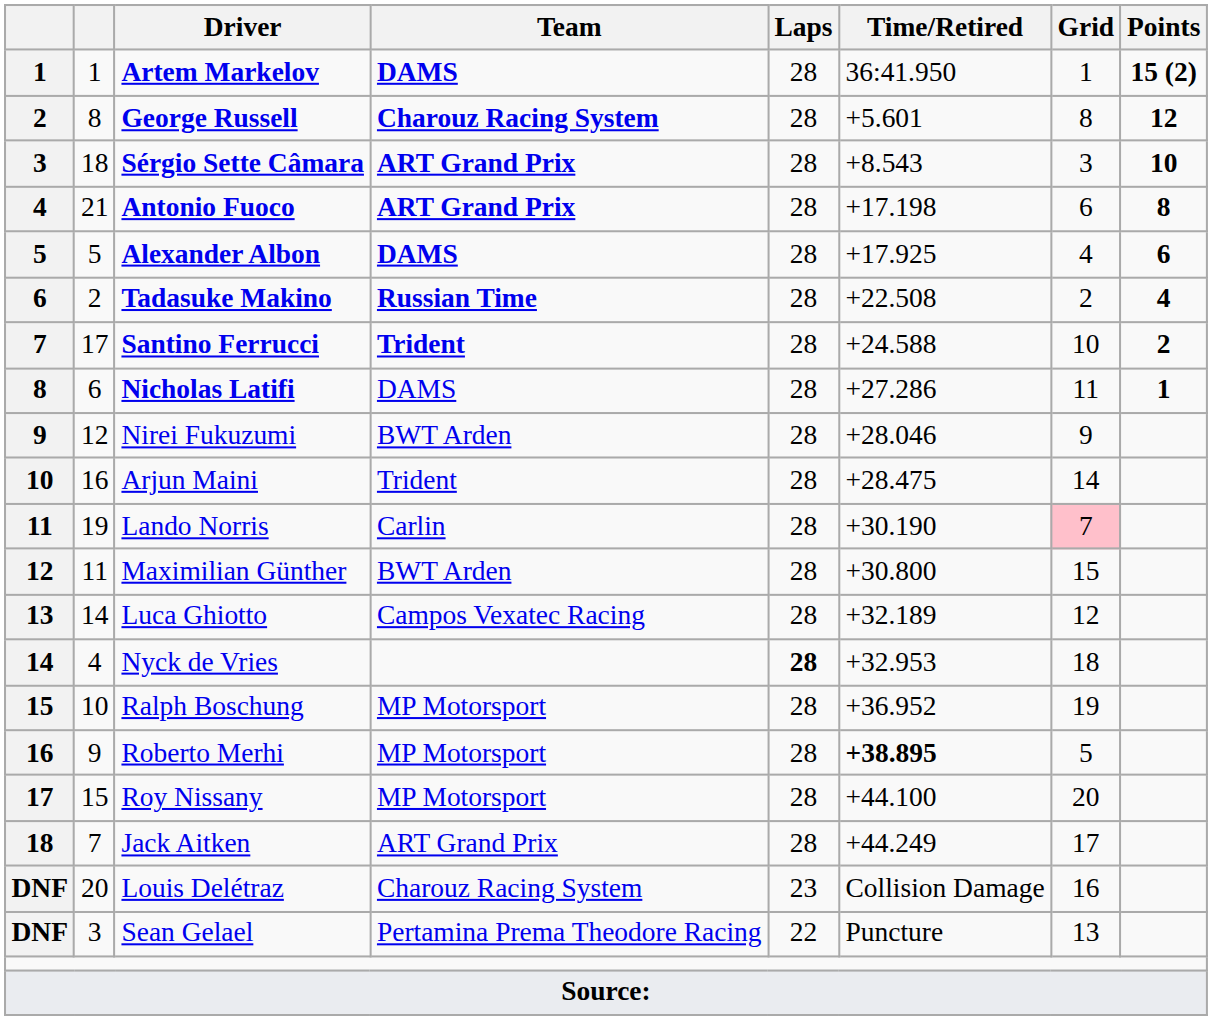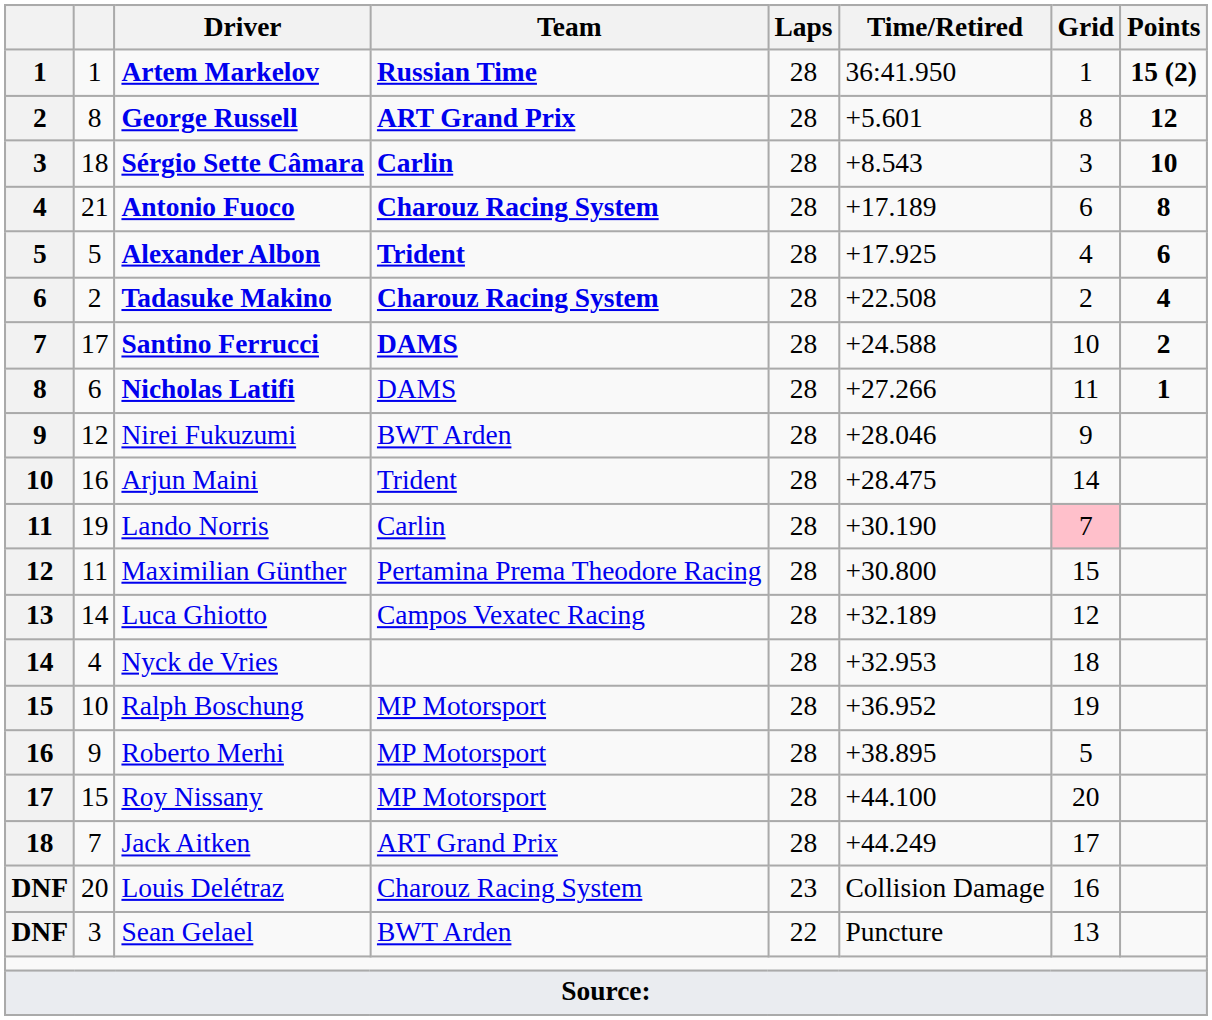 <table class="wikitable" style="font-size: 85%;">
 <tr>
 <th></th>
 <th></th>
 <th>Driver</th>
 <th>Team</th>
 <th>Laps</th>
 <th>Time/Retired</th>
 <th>Grid</th>
 <th>Points</th>
 </tr>
 <tr>
 <th>1</th>
 <td align="center">1</td>
 <td> <strong><a href='#'>Artem Markelov</a></strong></td>
-<td><strong><a href='#'>DAMS</a></strong></td>
+<td><strong><a href='#'>Russian Time</a></strong></td>
 <td align="center">28</td>
 <td>36:41.950</td>
 <td align="center">1</td>
 <td align="center"><strong>15 (2)</strong></td>
 </tr>
 <tr>
 <th>2</th>
 <td align="center">8</td>
 <td> <strong><a href='#'>George Russell</a></strong></td>
-<td><strong><a href='#'>Charouz Racing System</a></strong></td>
+<td><strong><a href='#'>ART Grand Prix</a></strong></td>
 <td align="center">28</td>
 <td>+5.601</td>
 <td align="center">8</td>
 <td align="center"><strong>12</strong></td>
 </tr>
 <tr>
 <th>3</th>
 <td align="center">18</td>
 <td {{nowrap> <strong><a href='#'>Sérgio Sette Câmara</a></strong></td>
-<td><strong><a href='#'>ART Grand Prix</a></strong></td>
+<td><strong><a href='#'>Carlin</a></strong></td>
 <td align="center">28</td>
 <td>+8.543</td>
 <td align="center">3</td>
 <td align="center"><strong>10</strong></td>
 </tr>
 <tr>
 <th>4</th>
 <td align="center">21</td>
 <td> <strong><a href='#'>Antonio Fuoco</a></strong></td>
-<td><strong><a href='#'>ART Grand Prix</a></strong></td>
+<td><strong><a href='#'>Charouz Racing System</a></strong></td>
 <td align="center">28</td>
-<td>+17.198</td>
+<td>+17.189</td>
 <td align="center">6</td>
 <td align="center"><strong>8</strong></td>
 </tr>
 <tr>
 <th>5</th>
 <td align="center">5</td>
 <td> <strong><a href='#'>Alexander Albon</a></strong></td>
-<td><strong><a href='#'>DAMS</a></strong></td>
+<td><strong><a href='#'>Trident</a></strong></td>
 <td align="center">28</td>
 <td>+17.925</td>
 <td align="center">4</td>
 <td align="center"><strong>6</strong></td>
 </tr>
 <tr>
 <th>6</th>
 <td align="center">2</td>
 <td> <strong><a href='#'>Tadasuke Makino</a></strong></td>
-<td><strong><a href='#'>Russian Time</a></strong></td>
+<td><strong><a href='#'>Charouz Racing System</a></strong></td>
 <td align="center">28</td>
 <td>+22.508</td>
 <td align="center">2</td>
 <td align="center"><strong>4</strong></td>
 </tr>
 <tr>
 <th>7</th>
 <td align="center">17</td>
 <td> <strong><a href='#'>Santino Ferrucci</a></strong></td>
-<td><strong><a href='#'>Trident</a></strong></td>
+<td><strong><a href='#'>DAMS</a></strong></td>
 <td align="center">28</td>
 <td>+24.588</td>
 <td align="center">10</td>
 <td align="center"><strong>2</strong></td>
 </tr>
 <tr>
 <th>8</th>
 <td align="center">6</td>
 <td> <strong><a href='#'>Nicholas Latifi</a></strong></td>
 <td><a href='#'>DAMS</a></td>
 <td align="center">28</td>
-<td>+27.286</td>
+<td>+27.266</td>
 <td align="center">11</td>
 <td align="center"><strong>1</strong></td>
 </tr>
 <tr>
 <th>9</th>
 <td align="center">12</td>
 <td> <a href='#'>Nirei Fukuzumi</a></td>
 <td><a href='#'>BWT Arden</a></td>
 <td align="center">28</td>
 <td>+28.046</td>
 <td align="center">9</td>
 <td align="center"></td>
 </tr>
 <tr>
 <th>10</th>
 <td align="center">16</td>
 <td> <a href='#'>Arjun Maini</a></td>
 <td><a href='#'>Trident</a></td>
 <td align="center">28</td>
 <td>+28.475</td>
 <td align="center">14</td>
 <td align="center"></td>
 </tr>
 <tr>
 <th>11</th>
 <td align="center">19</td>
 <td> <a href='#'>Lando Norris</a></td>
 <td><a href='#'>Carlin</a></td>
 <td align="center">28</td>
 <td>+30.190</td>
 <td align="center" style="background: pink;">7</td>
 <td align="center"></td>
 </tr>
 <tr>
 <th>12</th>
 <td align="center">11</td>
 <td> <a href='#'>Maximilian Günther</a></td>
-<td><a href='#'>BWT Arden</a></td>
+<td><a href='#'>Pertamina Prema Theodore Racing</a></td>
 <td align="center">28</td>
 <td>+30.800</td>
 <td align="center">15</td>
 <td align="center"></td>
 </tr>
 <tr>
 <th>13</th>
 <td align="center">14</td>
 <td> <a href='#'>Luca Ghiotto</a></td>
 <td><a href='#'>Campos Vexatec Racing</a></td>
 <td align="center">28</td>
 <td>+32.189</td>
 <td align="center">12</td>
 <td align="center"></td>
 </tr>
 <tr>
 <th>14</th>
 <td align="center">4</td>
 <td> <a href='#'>Nyck de Vries</a></td>
 <td></td>
-<td align="center"><strong>28</strong></td>
+<td align="center">28</td>
 <td>+32.953</td>
 <td align="center">18</td>
 <td align="center"></td>
 </tr>
 <tr>
 <th>15</th>
 <td align="center">10</td>
 <td> <a href='#'>Ralph Boschung</a></td>
 <td><a href='#'>MP Motorsport</a></td>
 <td align="center">28</td>
 <td>+36.952</td>
 <td align="center">19</td>
 <td align="center"></td>
 </tr>
 <tr>
 <th>16</th>
 <td align="center">9</td>
 <td> <a href='#'>Roberto Merhi</a></td>
 <td><a href='#'>MP Motorsport</a></td>
 <td align="center">28</td>
-<td><strong>+38.895</strong></td>
+<td>+38.895</td>
 <td align="center">5</td>
 <td align="center"></td>
 </tr>
 <tr>
 <th>17</th>
 <td align="center">15</td>
 <td> <a href='#'>Roy Nissany</a></td>
 <td><a href='#'>MP Motorsport</a></td>
 <td align="center">28</td>
 <td>+44.100</td>
 <td align="center">20</td>
 <td align="center"></td>
 </tr>
 <tr>
 <th>18</th>
 <td align="center">7</td>
 <td> <a href='#'>Jack Aitken</a></td>
 <td><a href='#'>ART Grand Prix</a></td>
 <td align="center">28</td>
 <td>+44.249</td>
 <td align="center">17</td>
 <td align="center"></td>
 </tr>
 <tr>
 <th>DNF</th>
 <td align="center">20</td>
 <td> <a href='#'>Louis Delétraz</a></td>
 <td><a href='#'>Charouz Racing System</a></td>
 <td align="center">23</td>
 <td>Collision Damage</td>
 <td align="center">16</td>
 <td align="center"></td>
 </tr>
 <tr>
 <th>DNF</th>
 <td align="center">3</td>
 <td> <a href='#'>Sean Gelael</a></td>
-<td><a href='#'>Pertamina Prema Theodore Racing</a></td>
+<td><a href='#'>BWT Arden</a></td>
 <td align="center">22</td>
 <td>Puncture</td>
 <td align="center">13</td>
 <td align="center"></td>
 </tr>
 <tr>
 <td colspan="8" align="center"></td>
 </tr>
 <tr>
 <td style="background:#eaecf0; text-align:center;" colspan="8"><strong>Source:</strong></td>
 </tr>
 <tr>
 </tr>
 </table>
